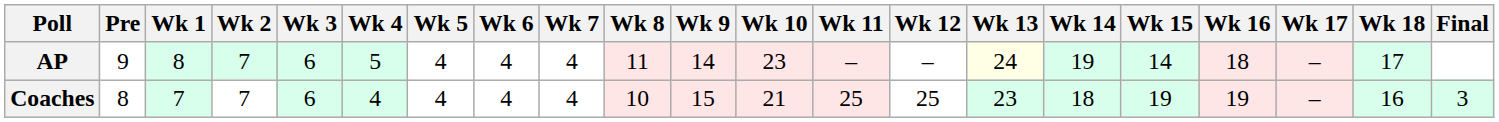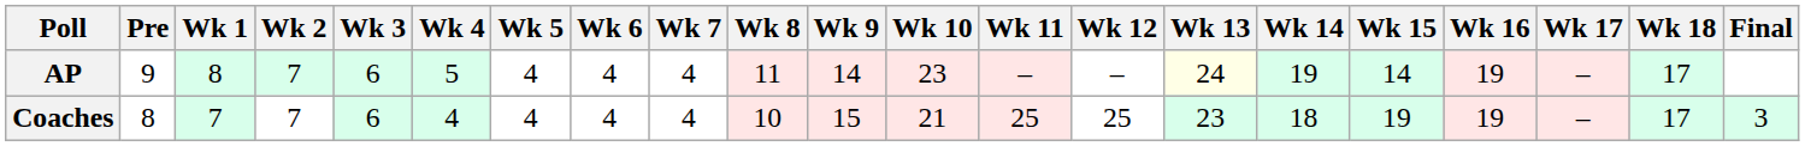 <table class="wikitable" style="white-space:nowrap;">
 <tr>
 <th>Poll</th>
 <th>Pre</th>
 <th>Wk 1</th>
 <th>Wk 2</th>
 <th>Wk 3</th>
 <th>Wk 4</th>
 <th>Wk 5</th>
 <th>Wk 6</th>
 <th>Wk 7</th>
 <th>Wk 8</th>
 <th>Wk 9</th>
 <th>Wk 10</th>
 <th>Wk 11</th>
 <th>Wk 12</th>
 <th>Wk 13</th>
 <th>Wk 14</th>
 <th>Wk 15</th>
 <th>Wk 16</th>
 <th>Wk 17</th>
 <th>Wk 18</th>
 <th>Final</th>
 </tr>
 <tr style="text-align:center;">
 <th>AP</th>
 <td style="background:#FFF;">9</td>
 <td style="background:#D8FFEB;">8</td>
 <td style="background:#D8FFEB;">7</td>
 <td style="background:#D8FFEB;">6</td>
 <td style="background:#D8FFEB;">5</td>
 <td style="background:#FFF;">4</td>
 <td style="background:#FFF;">4</td>
 <td style="background:#FFF;">4</td>
 <td style="background:#FFE6E6;">11</td>
 <td style="background:#FFE6E6;">14</td>
 <td style="background:#FFE6E6;">23</td>
 <td style="background:#FFE6E6;">–</td>
 <td style="background:#FFF;">–</td>
 <td style="background:#FFFFE6;">24</td>
 <td style="background:#D8FFEB;">19</td>
 <td style="background:#D8FFEB;">14</td>
-<td style="background:#FFE6E6;">18</td>
+<td style="background:#FFE6E6;">19</td>
 <td style="background:#FFE6E6;">–</td>
 <td style="background:#D8FFEB;">17</td>
 <td style="background:#FFF;"></td>
 </tr>
 <tr style="text-align:center;">
 <th>Coaches</th>
 <td style="background:#FFF;">8</td>
 <td style="background:#D8FFEB;">7</td>
 <td style="background:#FFF;">7</td>
 <td style="background:#D8FFEB;">6</td>
 <td style="background:#D8FFEB;">4</td>
 <td style="background:#FFF;">4</td>
 <td style="background:#FFF;">4</td>
 <td style="background:#FFF;">4</td>
 <td style="background:#FFE6E6;">10</td>
 <td style="background:#FFE6E6;">15</td>
 <td style="background:#FFE6E6;">21</td>
 <td style="background:#FFE6E6;">25</td>
 <td style="background:#FFF;">25</td>
 <td style="background:#D8FFEB;">23</td>
 <td style="background:#D8FFEB;">18</td>
 <td style="background:#D8FFEB;">19</td>
 <td style="background:#FFE6E6;">19</td>
 <td style="background:#FFE6E6;">–</td>
-<td style="background:#D8FFEB;">16</td>
+<td style="background:#D8FFEB;">17</td>
 <td style="background:#D8FFEB;">3</td>
 </tr>
 </table>
